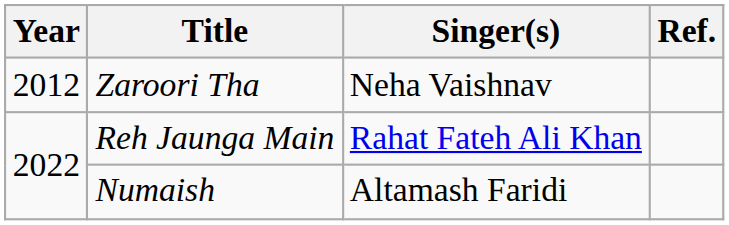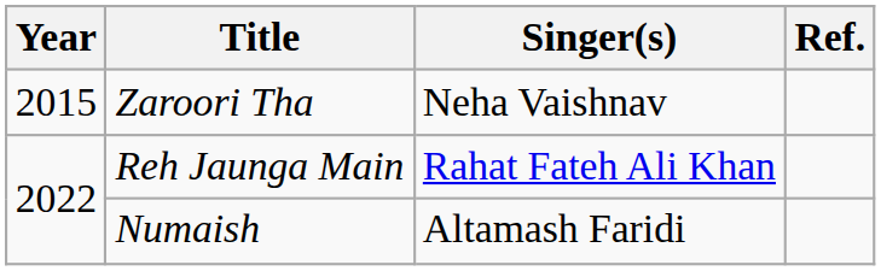 <table class="wikitable plainrowheaders sortable">
 <tr>
 <th scope="col">Year</th>
 <th scope="col">Title</th>
 <th scope="col">Singer(s)</th>
 <th scope="col">Ref.</th>
 </tr>
 <tr>
-<td>2012</td>
+<td>2015</td>
 <td><em>Zaroori Tha</em></td>
 <td>Neha Vaishnav</td>
 <td></td>
 </tr>
 <tr>
 <td rowspan=2>2022</td>
 <td><em>Reh Jaunga Main</em></td>
 <td><a href='#'>Rahat Fateh Ali Khan</a></td>
 <td></td>
 </tr>
 <tr>
 <td><em>Numaish</em></td>
 <td>Altamash Faridi</td>
 <td></td>
 </tr>
 </table>
